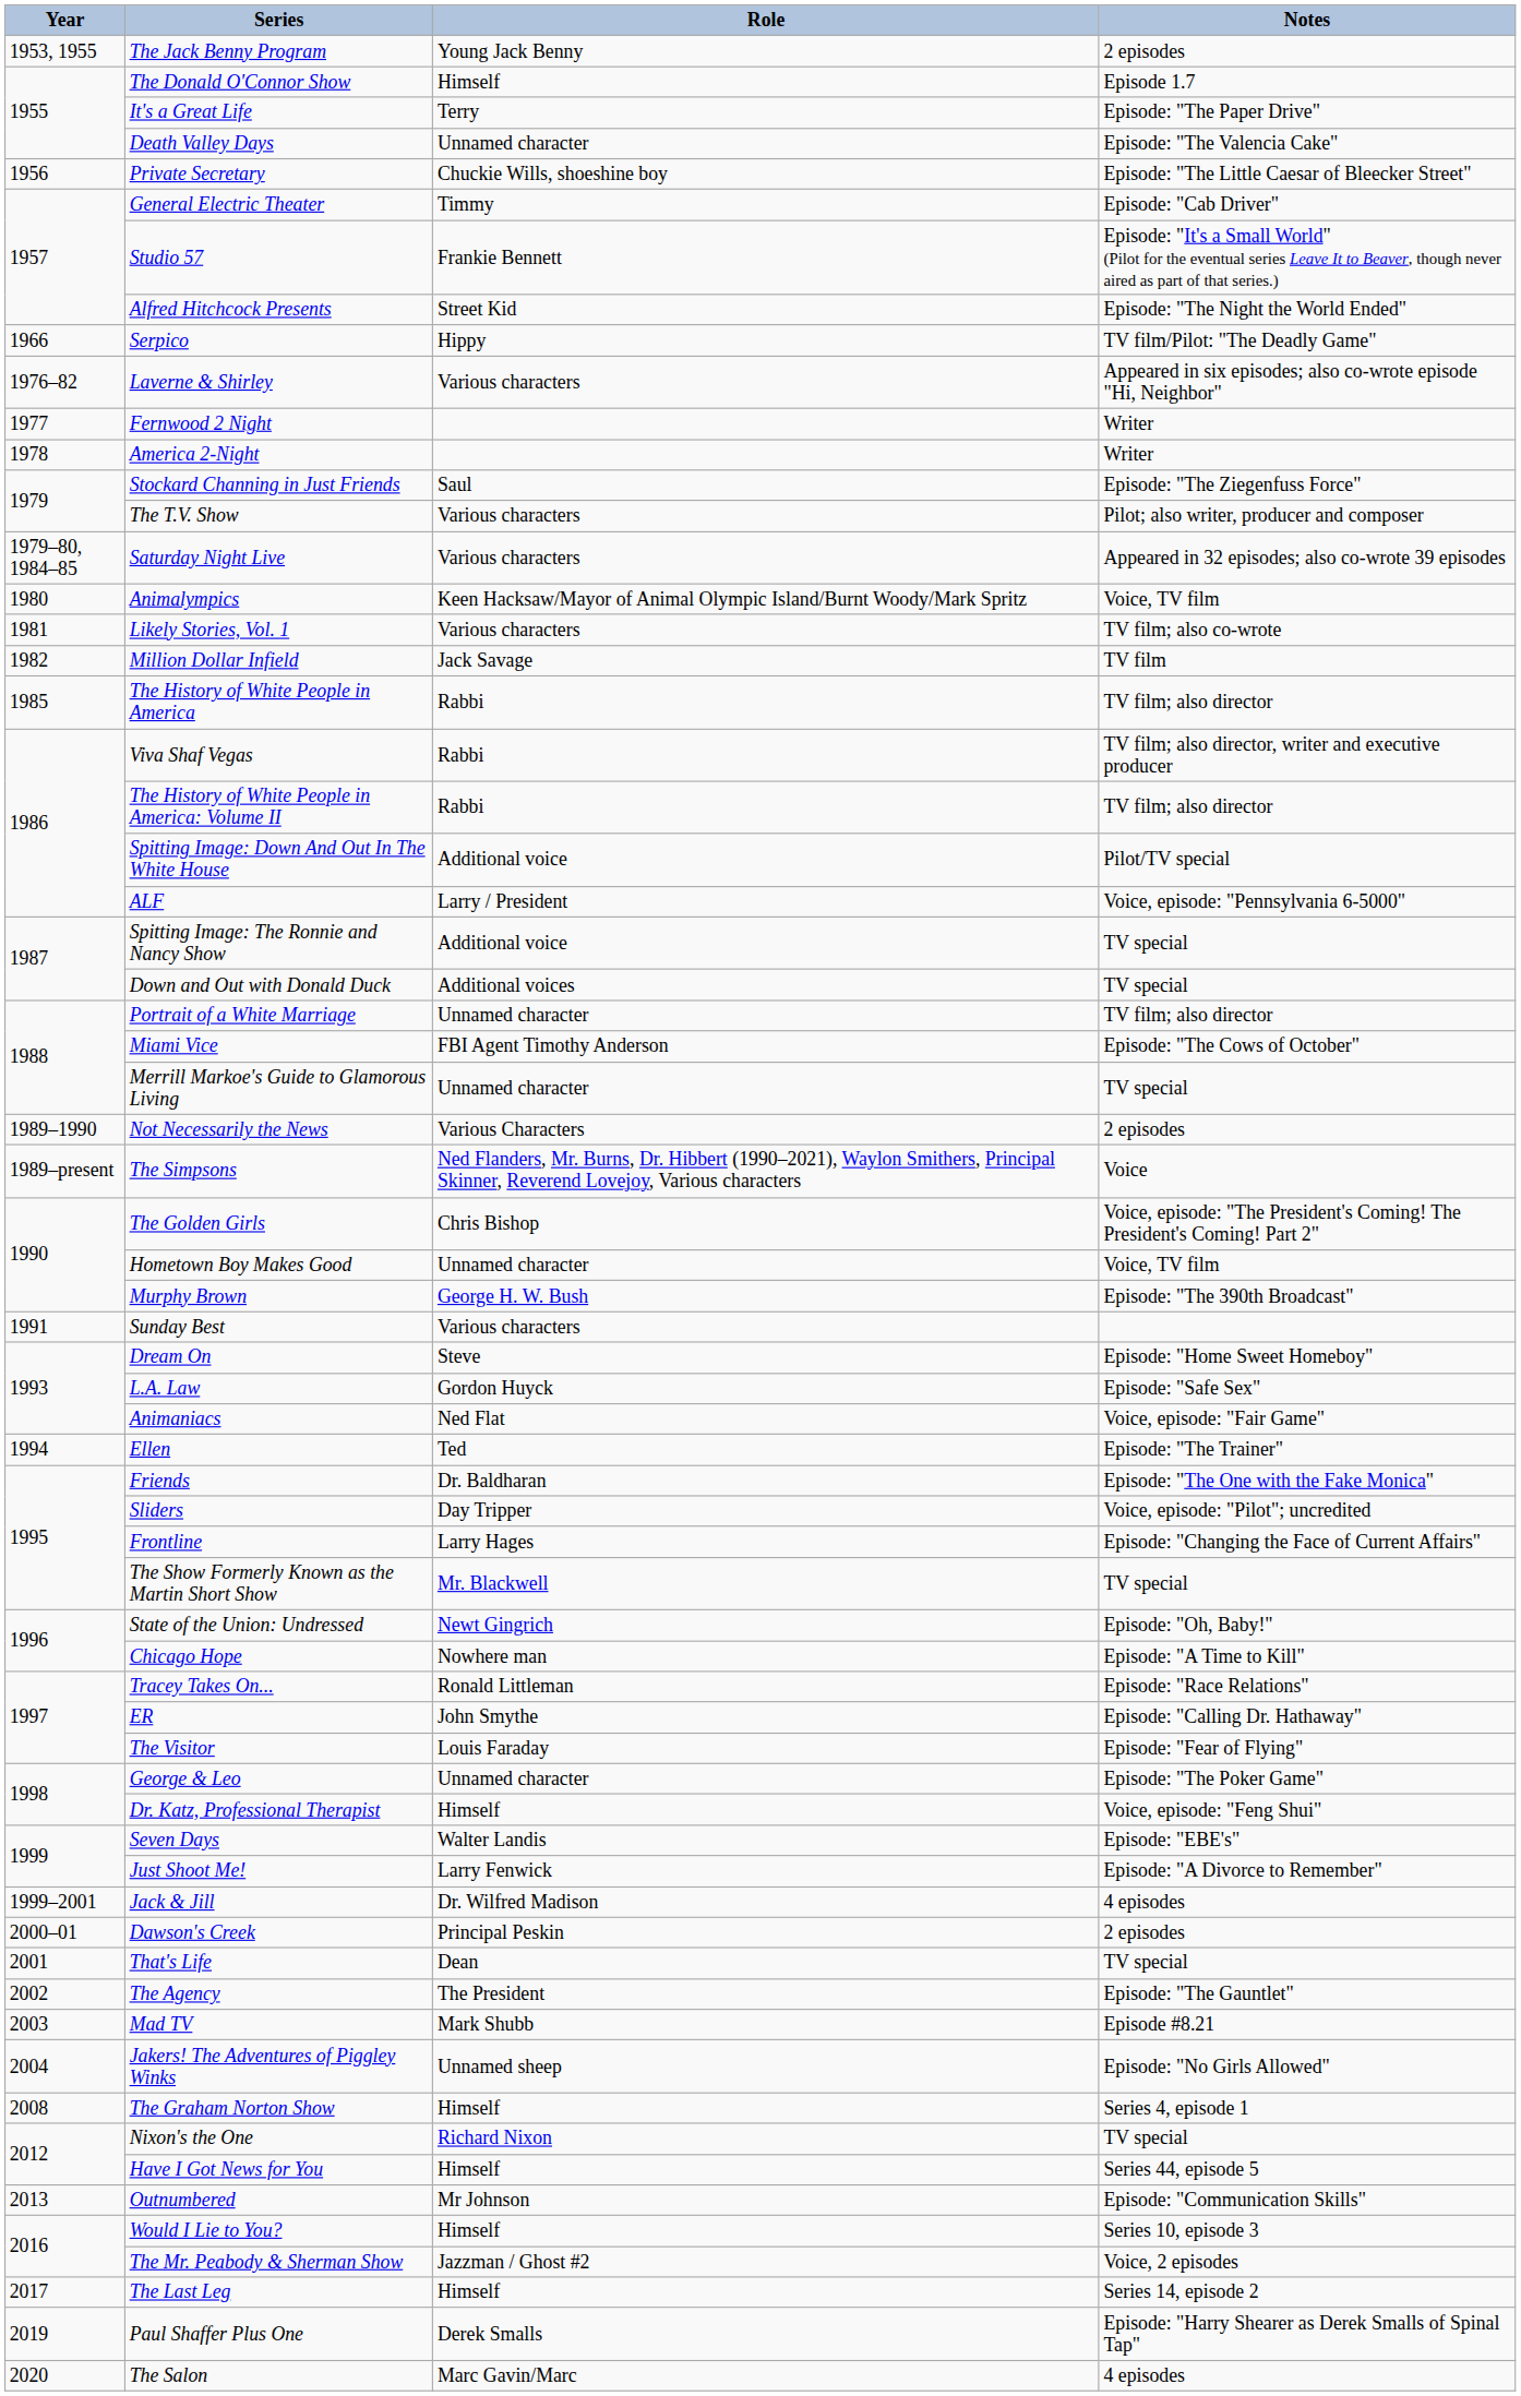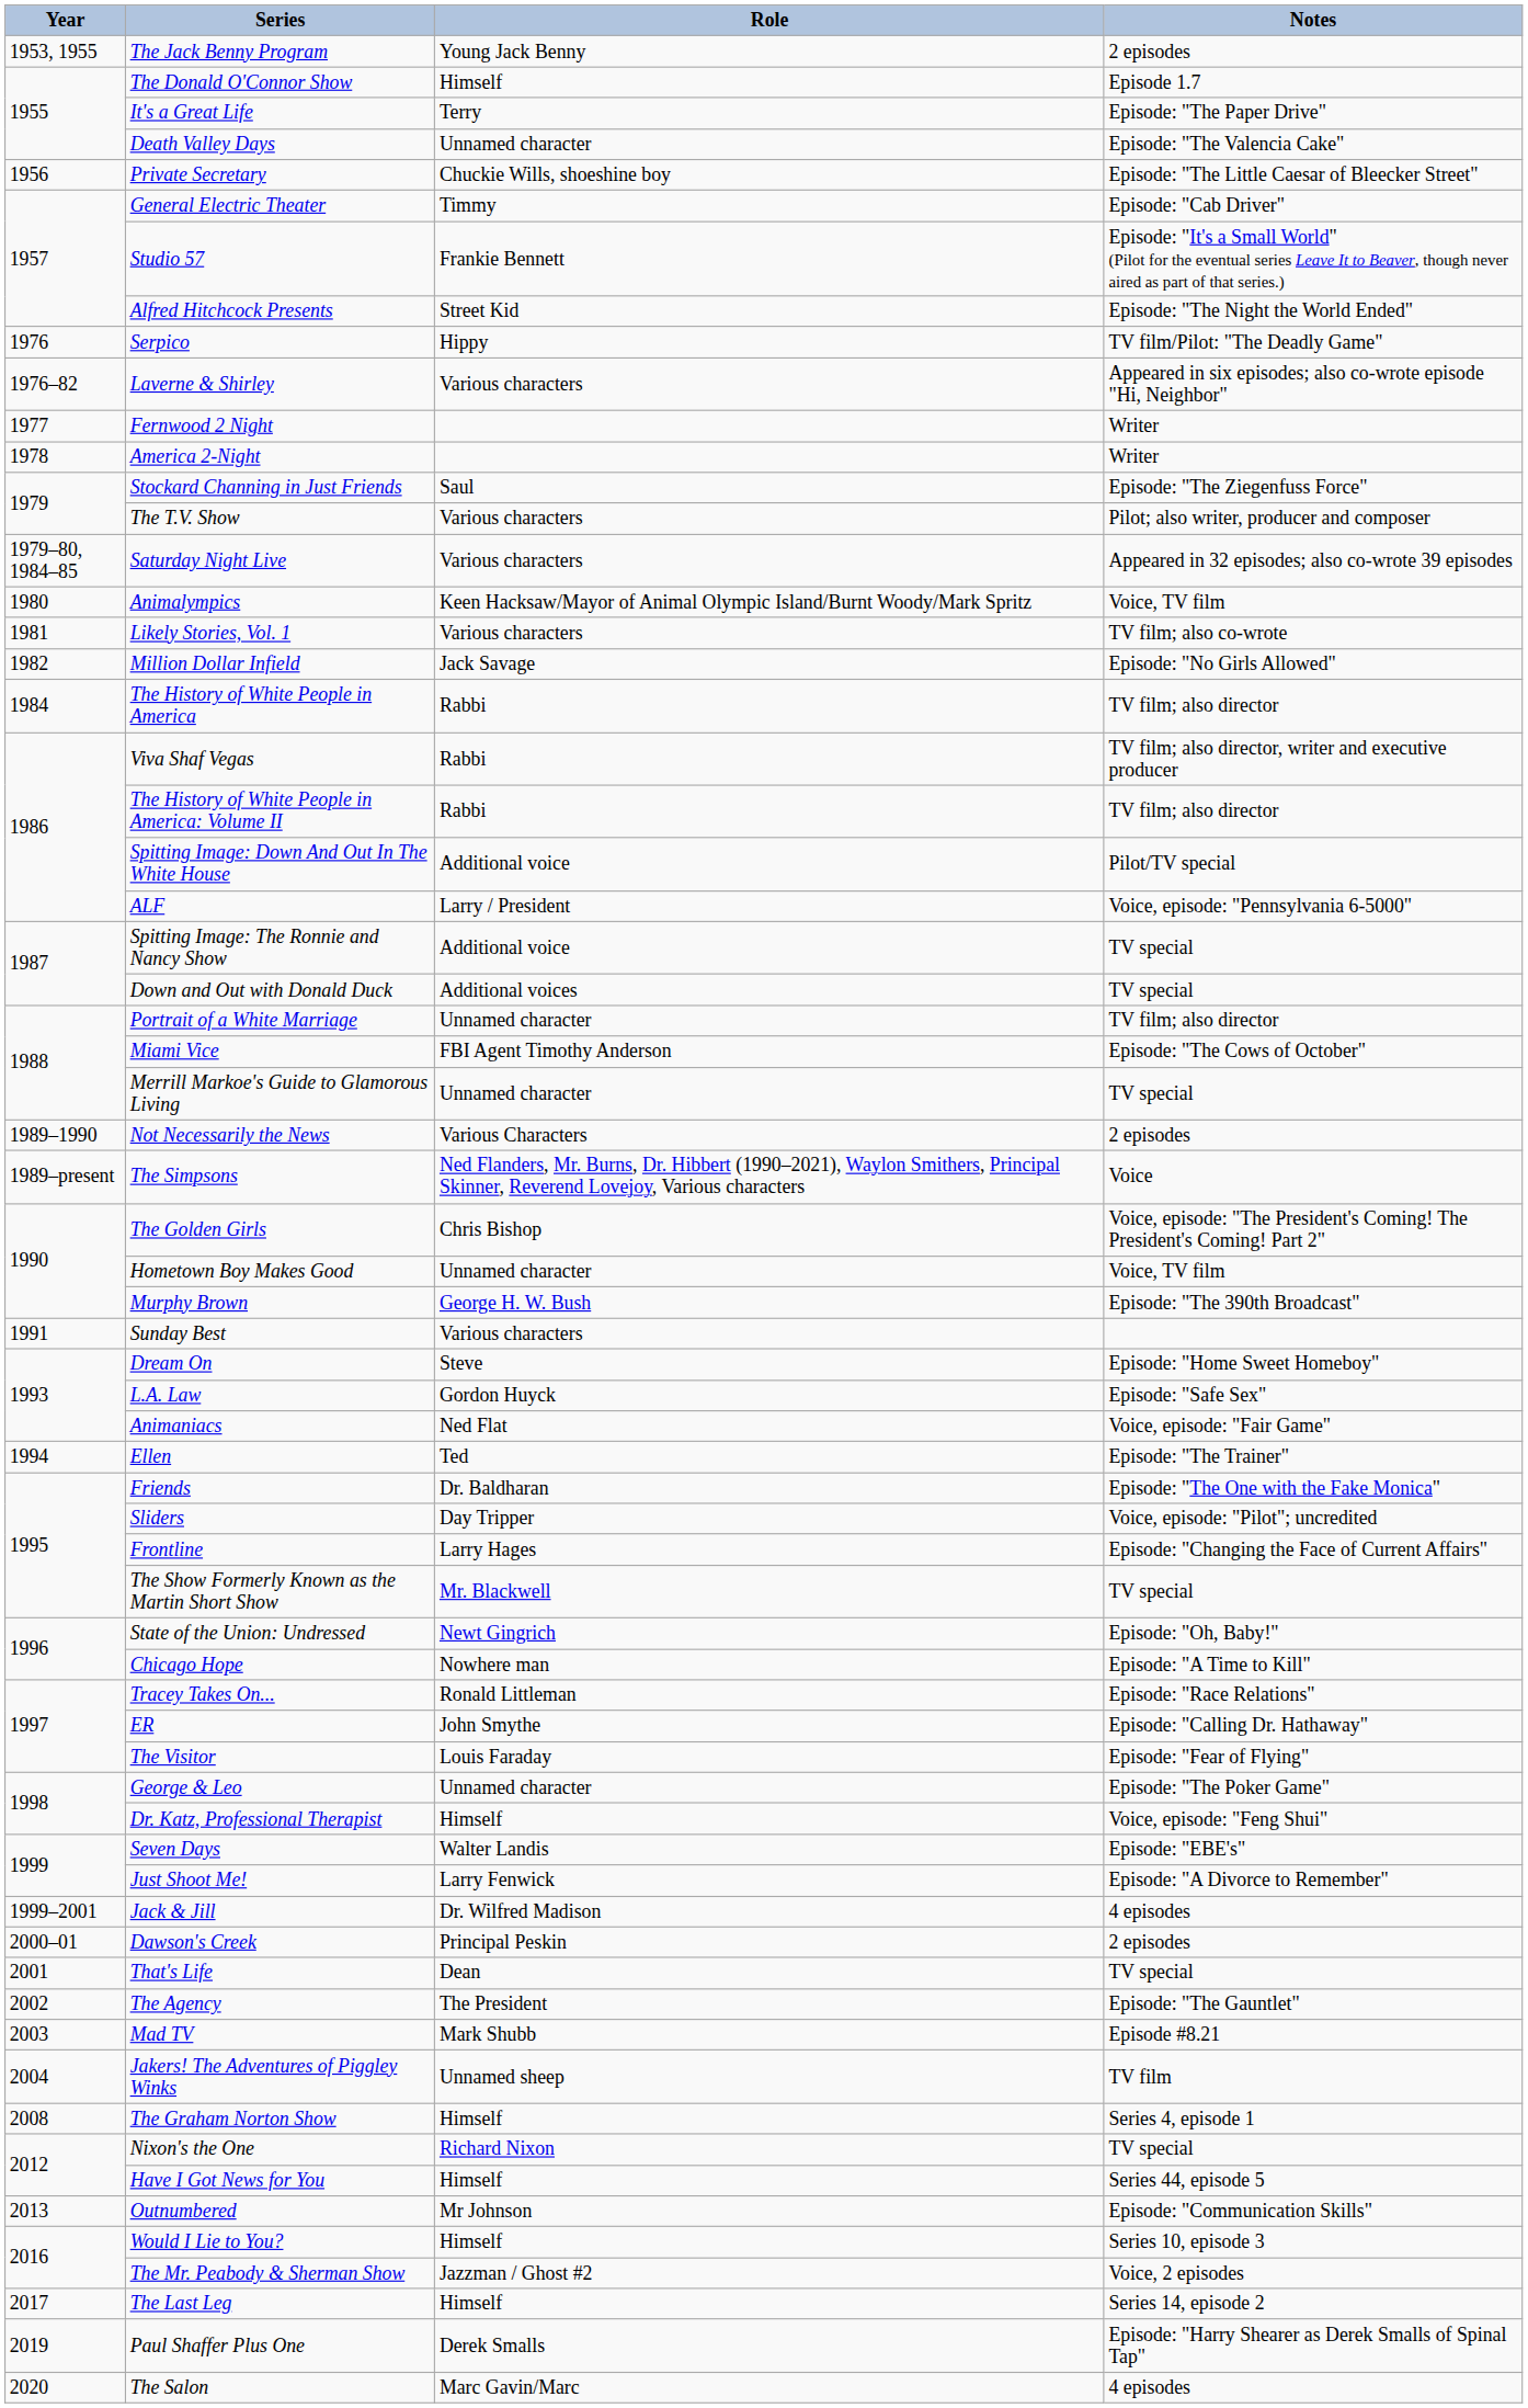 <table class="wikitable sortable">
 <tr style="text-align:center;">
 <th style="background:#B0C4DE;">Year</th>
 <th style="background:#B0C4DE;">Series</th>
 <th style="background:#B0C4DE;">Role</th>
 <th style="background:#B0C4DE;">Notes</th>
 </tr>
 <tr>
 <td>1953, 1955</td>
 <td><em><a href='#'>The Jack Benny Program</a></em></td>
 <td>Young Jack Benny</td>
 <td>2 episodes</td>
 </tr>
 <tr>
 <td rowspan="3">1955</td>
 <td><em><a href='#'>The Donald O'Connor Show</a></em></td>
 <td>Himself</td>
 <td>Episode 1.7</td>
 </tr>
 <tr>
 <td><em><a href='#'>It's a Great Life</a></em></td>
 <td>Terry</td>
 <td>Episode: "The Paper Drive"</td>
 </tr>
 <tr>
 <td><em><a href='#'>Death Valley Days</a></em></td>
 <td>Unnamed character</td>
 <td>Episode: "The Valencia Cake"</td>
 </tr>
 <tr>
 <td>1956</td>
 <td><em><a href='#'>Private Secretary</a></em></td>
 <td>Chuckie Wills, shoeshine boy</td>
 <td>Episode: "The Little Caesar of Bleecker Street"</td>
 </tr>
 <tr>
 <td rowspan="3">1957</td>
 <td><em><a href='#'>General Electric Theater</a></em></td>
 <td>Timmy</td>
 <td>Episode: "Cab Driver"</td>
 </tr>
 <tr>
 <td><em><a href='#'>Studio 57</a></em></td>
 <td>Frankie Bennett</td>
 <td>Episode: "<a href='#'>It's a Small World</a>"<br><small>(Pilot for the eventual series <em><a href='#'>Leave It to Beaver</a></em>, though never aired as part of that series.)</small></td>
 </tr>
 <tr>
 <td><em><a href='#'>Alfred Hitchcock Presents</a></em></td>
 <td>Street Kid</td>
 <td>Episode: "The Night the World Ended"</td>
 </tr>
 <tr>
-<td>1966</td>
+<td>1976</td>
 <td><em><a href='#'>Serpico</a></em></td>
 <td>Hippy</td>
 <td>TV film/Pilot: "The Deadly Game"</td>
 </tr>
 <tr>
 <td>1976–82</td>
 <td><em><a href='#'>Laverne & Shirley</a></em></td>
 <td>Various characters</td>
 <td>Appeared in six episodes; also co-wrote episode "Hi, Neighbor"</td>
 </tr>
 <tr>
 <td>1977</td>
 <td><em><a href='#'>Fernwood 2 Night</a></em></td>
 <td></td>
 <td>Writer</td>
 </tr>
 <tr>
 <td>1978</td>
 <td><em><a href='#'>America 2-Night</a></em></td>
 <td></td>
 <td>Writer</td>
 </tr>
 <tr>
 <td rowspan="2">1979</td>
 <td><em><a href='#'>Stockard Channing in Just Friends</a></em></td>
 <td>Saul</td>
 <td>Episode: "The Ziegenfuss Force"</td>
 </tr>
 <tr>
 <td><em>The T.V. Show</em></td>
 <td>Various characters</td>
 <td>Pilot; also writer, producer and composer</td>
 </tr>
 <tr>
 <td>1979–80, 1984–85</td>
 <td><em><a href='#'>Saturday Night Live</a></em></td>
 <td>Various characters</td>
 <td>Appeared in 32 episodes; also co-wrote 39 episodes</td>
 </tr>
 <tr>
 <td>1980</td>
 <td><em><a href='#'>Animalympics</a></em></td>
 <td>Keen Hacksaw/Mayor of Animal Olympic Island/Burnt Woody/Mark Spritz</td>
 <td>Voice, TV film</td>
 </tr>
 <tr>
 <td>1981</td>
 <td><em><a href='#'>Likely Stories, Vol. 1</a></em></td>
 <td>Various characters</td>
 <td>TV film; also co-wrote</td>
 </tr>
 <tr>
 <td>1982</td>
 <td><em><a href='#'>Million Dollar Infield</a></em></td>
 <td>Jack Savage</td>
-<td>TV film</td>
+<td>Episode: "No Girls Allowed"</td>
 </tr>
 <tr>
-<td>1985</td>
+<td>1984</td>
 <td><em><a href='#'>The History of White People in America</a></em></td>
 <td>Rabbi</td>
 <td>TV film; also director</td>
 </tr>
 <tr>
 <td rowspan="4">1986</td>
 <td><em>Viva Shaf Vegas</em></td>
 <td>Rabbi</td>
 <td>TV film; also director, writer and executive producer</td>
 </tr>
 <tr>
 <td><em><a href='#'>The History of White People in America: Volume II</a></em></td>
 <td>Rabbi</td>
 <td>TV film; also director</td>
 </tr>
 <tr>
 <td><em><a href='#'>Spitting Image: Down And Out In The White House</a></em></td>
 <td>Additional voice</td>
 <td>Pilot/TV special</td>
 </tr>
 <tr>
 <td><em><a href='#'>ALF</a></em></td>
 <td>Larry / President</td>
 <td>Voice, episode: "Pennsylvania 6-5000"</td>
 </tr>
 <tr>
 <td rowspan="2">1987</td>
 <td><em>Spitting Image: The Ronnie and Nancy Show</em></td>
 <td>Additional voice</td>
 <td>TV special</td>
 </tr>
 <tr>
 <td><em>Down and Out with Donald Duck</em></td>
 <td>Additional voices</td>
 <td>TV special</td>
 </tr>
 <tr>
 <td rowspan="3">1988</td>
 <td><em><a href='#'>Portrait of a White Marriage</a></em></td>
 <td>Unnamed character</td>
 <td>TV film; also director</td>
 </tr>
 <tr>
 <td><em><a href='#'>Miami Vice</a></em></td>
 <td>FBI Agent Timothy Anderson</td>
 <td>Episode: "The Cows of October"</td>
 </tr>
 <tr>
 <td><em>Merrill Markoe's Guide to Glamorous Living</em></td>
 <td>Unnamed character</td>
 <td>TV special</td>
 </tr>
 <tr>
 <td>1989–1990</td>
 <td><em><a href='#'>Not Necessarily the News</a></em></td>
 <td>Various Characters</td>
 <td>2 episodes</td>
 </tr>
 <tr>
 <td>1989–present</td>
 <td><em><a href='#'>The Simpsons</a></em></td>
 <td><a href='#'>Ned Flanders</a>, <a href='#'>Mr. Burns</a>, <a href='#'>Dr. Hibbert</a> (1990–2021), <a href='#'>Waylon Smithers</a>, <a href='#'>Principal Skinner</a>, <a href='#'>Reverend Lovejoy</a>, Various characters</td>
 <td>Voice</td>
 </tr>
 <tr>
 <td rowspan="3">1990</td>
 <td><em><a href='#'>The Golden Girls</a></em></td>
 <td>Chris Bishop</td>
 <td>Voice, episode: "The President's Coming! The President's Coming! Part 2"</td>
 </tr>
 <tr>
 <td><em>Hometown Boy Makes Good</em></td>
 <td>Unnamed character</td>
 <td>Voice, TV film</td>
 </tr>
 <tr>
 <td><em><a href='#'>Murphy Brown</a></em></td>
 <td><a href='#'>George H. W. Bush</a></td>
 <td>Episode: "The 390th Broadcast"</td>
 </tr>
 <tr>
 <td>1991</td>
 <td><em>Sunday Best</em></td>
 <td>Various characters</td>
 <td></td>
 </tr>
 <tr>
 <td rowspan="3">1993</td>
 <td><em><a href='#'>Dream On</a></em></td>
 <td>Steve</td>
 <td>Episode: "Home Sweet Homeboy"</td>
 </tr>
 <tr>
 <td><em><a href='#'>L.A. Law</a></em></td>
 <td>Gordon Huyck</td>
 <td>Episode: "Safe Sex"</td>
 </tr>
 <tr>
 <td><em><a href='#'>Animaniacs</a></em></td>
 <td>Ned Flat</td>
 <td>Voice, episode: "Fair Game"</td>
 </tr>
 <tr>
 <td>1994</td>
 <td><em><a href='#'>Ellen</a></em></td>
 <td>Ted</td>
 <td>Episode: "The Trainer"</td>
 </tr>
 <tr>
 <td rowspan="4">1995</td>
 <td><em><a href='#'>Friends</a></em></td>
 <td>Dr. Baldharan</td>
 <td>Episode: "<a href='#'>The One with the Fake Monica</a>"</td>
 </tr>
 <tr>
 <td><em><a href='#'>Sliders</a></em></td>
 <td>Day Tripper</td>
 <td>Voice, episode: "Pilot"; uncredited</td>
 </tr>
 <tr>
 <td><em><a href='#'>Frontline</a></em></td>
 <td>Larry Hages</td>
 <td>Episode: "Changing the Face of Current Affairs"</td>
 </tr>
 <tr>
 <td><em>The Show Formerly Known as the Martin Short Show</em></td>
 <td><a href='#'>Mr. Blackwell</a></td>
 <td>TV special</td>
 </tr>
 <tr>
 <td rowspan="2">1996</td>
 <td><em>State of the Union: Undressed</em></td>
 <td><a href='#'>Newt Gingrich</a></td>
 <td>Episode: "Oh, Baby!"</td>
 </tr>
 <tr>
 <td><em><a href='#'>Chicago Hope</a></em></td>
 <td>Nowhere man</td>
 <td>Episode: "A Time to Kill"</td>
 </tr>
 <tr>
 <td rowspan="3">1997</td>
 <td><em><a href='#'>Tracey Takes On...</a></em></td>
 <td>Ronald Littleman</td>
 <td>Episode: "Race Relations"</td>
 </tr>
 <tr>
 <td><em><a href='#'>ER</a></em></td>
 <td>John Smythe</td>
 <td>Episode: "Calling Dr. Hathaway"</td>
 </tr>
 <tr>
 <td><em><a href='#'>The Visitor</a></em></td>
 <td>Louis Faraday</td>
 <td>Episode: "Fear of Flying"</td>
 </tr>
 <tr>
 <td rowspan="2">1998</td>
 <td><em><a href='#'>George & Leo</a></em></td>
 <td>Unnamed character</td>
 <td>Episode: "The Poker Game"</td>
 </tr>
 <tr>
 <td><em><a href='#'>Dr. Katz, Professional Therapist</a></em></td>
 <td>Himself</td>
 <td>Voice, episode: "Feng Shui"</td>
 </tr>
 <tr>
 <td rowspan="2">1999</td>
 <td><em><a href='#'>Seven Days</a></em></td>
 <td>Walter Landis</td>
 <td>Episode: "EBE's"</td>
 </tr>
 <tr>
 <td><em><a href='#'>Just Shoot Me!</a></em></td>
 <td>Larry Fenwick</td>
 <td>Episode: "A Divorce to Remember"</td>
 </tr>
 <tr>
 <td>1999–2001</td>
 <td><em><a href='#'>Jack & Jill</a></em></td>
 <td>Dr. Wilfred Madison</td>
 <td>4 episodes</td>
 </tr>
 <tr>
 <td>2000–01</td>
 <td><em><a href='#'>Dawson's Creek</a></em></td>
 <td>Principal Peskin</td>
 <td>2 episodes</td>
 </tr>
 <tr>
 <td>2001</td>
 <td><em><a href='#'>That's Life</a></em></td>
 <td>Dean</td>
 <td>TV special</td>
 </tr>
 <tr>
 <td>2002</td>
 <td><em><a href='#'>The Agency</a></em></td>
 <td>The President</td>
 <td>Episode: "The Gauntlet"</td>
 </tr>
 <tr>
 <td>2003</td>
 <td><em><a href='#'>Mad TV</a></em></td>
 <td>Mark Shubb</td>
 <td>Episode #8.21</td>
 </tr>
 <tr>
 <td>2004</td>
 <td><em><a href='#'>Jakers! The Adventures of Piggley Winks</a></em></td>
 <td>Unnamed sheep</td>
-<td>Episode: "No Girls Allowed"</td>
+<td>TV film</td>
 </tr>
 <tr>
 <td>2008</td>
 <td><em><a href='#'>The Graham Norton Show</a></em></td>
 <td>Himself</td>
 <td>Series 4, episode 1</td>
 </tr>
 <tr>
 <td rowspan="2">2012</td>
 <td><em>Nixon's the One</em></td>
 <td><a href='#'>Richard Nixon</a></td>
 <td>TV special</td>
 </tr>
 <tr>
 <td><em><a href='#'>Have I Got News for You</a></em></td>
 <td>Himself</td>
 <td>Series 44, episode 5</td>
 </tr>
 <tr>
 <td>2013</td>
 <td><em><a href='#'>Outnumbered</a></em></td>
 <td>Mr Johnson</td>
 <td>Episode: "Communication Skills"</td>
 </tr>
 <tr>
 <td rowspan="2">2016</td>
 <td><em><a href='#'>Would I Lie to You?</a></em></td>
 <td>Himself</td>
 <td>Series 10, episode 3</td>
 </tr>
 <tr>
 <td><em><a href='#'>The Mr. Peabody & Sherman Show</a></em></td>
 <td>Jazzman / Ghost #2</td>
 <td>Voice, 2 episodes</td>
 </tr>
 <tr>
 <td>2017</td>
 <td><em><a href='#'>The Last Leg</a></em></td>
 <td>Himself</td>
 <td>Series 14, episode 2</td>
 </tr>
 <tr>
 <td>2019</td>
 <td><em>Paul Shaffer Plus One</em></td>
 <td>Derek Smalls</td>
 <td>Episode: "Harry Shearer as Derek Smalls of Spinal Tap"</td>
 </tr>
 <tr>
 <td>2020</td>
 <td><em>The Salon</em></td>
 <td>Marc Gavin/Marc</td>
 <td>4 episodes</td>
 </tr>
 </table>
